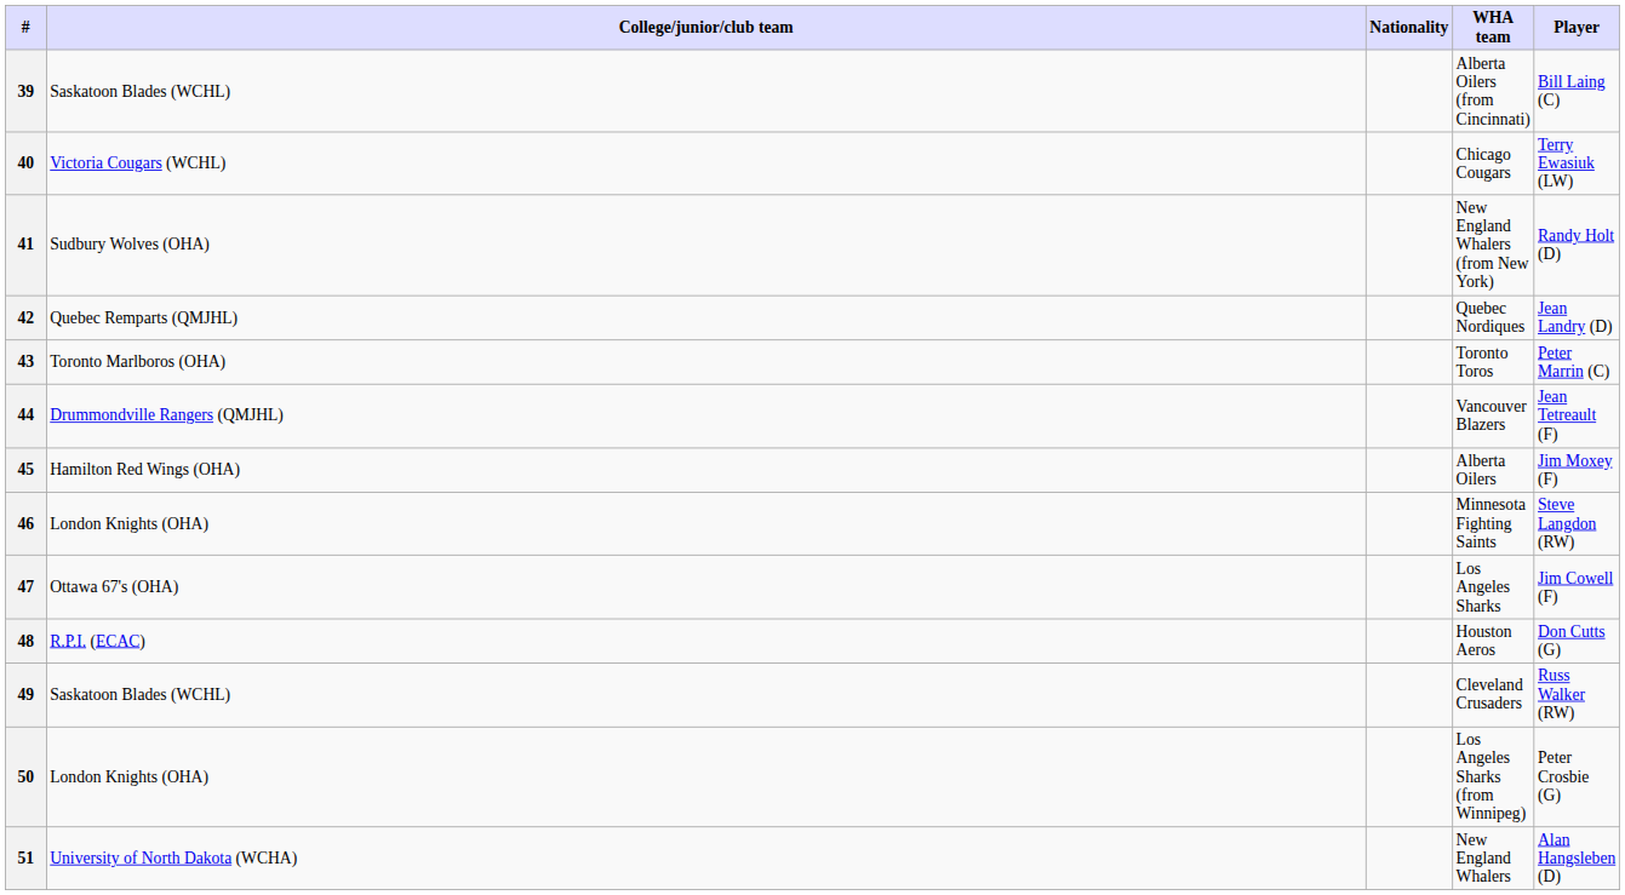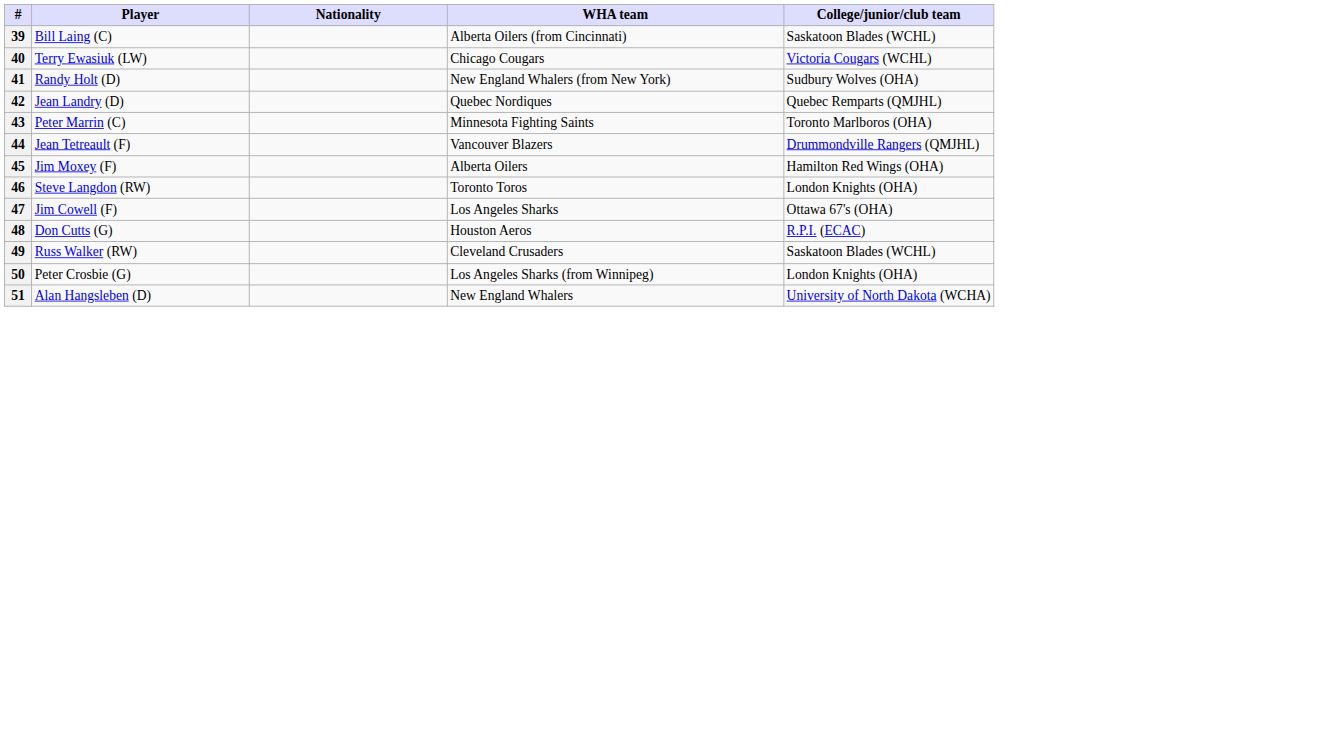 <table class="wikitable">
 <tr>
 <th style="background:#ddf; width:2.75%;">#</th>
-<th style="background:#ddf; width:100.0%;">College/junior/club team</th>
+<th style="background:#ddf; width:22.0%;">Player</th>
 <th style="background:#ddf; width:20.0%;">Nationality</th>
 <th style="background:#ddf; width:34.0%;">WHA team</th>
-<th style="background:#ddf; width:22.0%;">Player</th>
+<th style="background:#ddf; width:100.0%;">College/junior/club team</th>
 </tr>
 <tr>
 <th>39</th>
-<td>Saskatoon Blades (WCHL)</td>
+<td><a href='#'>Bill Laing</a> (C)</td>
 <td></td>
 <td>Alberta Oilers (from Cincinnati)</td>
-<td><a href='#'>Bill Laing</a> (C)</td>
+<td>Saskatoon Blades (WCHL)</td>
 </tr>
 <tr>
 <th>40</th>
-<td><a href='#'>Victoria Cougars</a> (WCHL)</td>
+<td><a href='#'>Terry Ewasiuk</a> (LW)</td>
 <td></td>
 <td>Chicago Cougars</td>
-<td><a href='#'>Terry Ewasiuk</a> (LW)</td>
+<td><a href='#'>Victoria Cougars</a> (WCHL)</td>
 </tr>
 <tr>
 <th>41</th>
-<td>Sudbury Wolves (OHA)</td>
+<td><a href='#'>Randy Holt</a> (D)</td>
 <td></td>
 <td>New England Whalers (from New York)</td>
-<td><a href='#'>Randy Holt</a> (D)</td>
+<td>Sudbury Wolves (OHA)</td>
 </tr>
 <tr>
 <th>42</th>
-<td>Quebec Remparts (QMJHL)</td>
+<td><a href='#'>Jean Landry</a> (D)</td>
 <td></td>
 <td>Quebec Nordiques</td>
-<td><a href='#'>Jean Landry</a> (D)</td>
+<td>Quebec Remparts (QMJHL)</td>
 </tr>
 <tr>
 <th>43</th>
+<td><a href='#'>Peter Marrin</a> (C)</td>
+<td></td>
+<td>Minnesota Fighting Saints</td>
 <td>Toronto Marlboros (OHA)</td>
-<td></td>
-<td>Toronto Toros</td>
-<td><a href='#'>Peter Marrin</a> (C)</td>
 </tr>
 <tr>
 <th>44</th>
-<td><a href='#'>Drummondville Rangers</a> (QMJHL)</td>
+<td><a href='#'>Jean Tetreault</a> (F)</td>
 <td></td>
 <td>Vancouver Blazers</td>
-<td><a href='#'>Jean Tetreault</a> (F)</td>
+<td><a href='#'>Drummondville Rangers</a> (QMJHL)</td>
 </tr>
 <tr>
 <th>45</th>
-<td>Hamilton Red Wings (OHA)</td>
+<td><a href='#'>Jim Moxey</a> (F)</td>
 <td></td>
 <td>Alberta Oilers</td>
-<td><a href='#'>Jim Moxey</a> (F)</td>
+<td>Hamilton Red Wings (OHA)</td>
 </tr>
 <tr>
 <th>46</th>
+<td><a href='#'>Steve Langdon</a> (RW)</td>
+<td></td>
+<td>Toronto Toros</td>
 <td>London Knights (OHA)</td>
-<td></td>
-<td>Minnesota Fighting Saints</td>
-<td><a href='#'>Steve Langdon</a> (RW)</td>
 </tr>
 <tr>
 <th>47</th>
-<td>Ottawa 67's (OHA)</td>
+<td><a href='#'>Jim Cowell</a> (F)</td>
 <td></td>
 <td>Los Angeles Sharks</td>
-<td><a href='#'>Jim Cowell</a> (F)</td>
+<td>Ottawa 67's (OHA)</td>
 </tr>
 <tr>
 <th>48</th>
-<td><a href='#'>R.P.I.</a> (<a href='#'>ECAC</a>)</td>
+<td><a href='#'>Don Cutts</a> (G)</td>
 <td></td>
 <td>Houston Aeros</td>
-<td><a href='#'>Don Cutts</a> (G)</td>
+<td><a href='#'>R.P.I.</a> (<a href='#'>ECAC</a>)</td>
 </tr>
 <tr>
 <th>49</th>
-<td>Saskatoon Blades (WCHL)</td>
+<td><a href='#'>Russ Walker</a> (RW)</td>
 <td></td>
 <td>Cleveland Crusaders</td>
-<td><a href='#'>Russ Walker</a> (RW)</td>
+<td>Saskatoon Blades (WCHL)</td>
 </tr>
 <tr>
 <th>50</th>
-<td>London Knights (OHA)</td>
+<td>Peter Crosbie (G)</td>
 <td></td>
 <td>Los Angeles Sharks (from Winnipeg)</td>
-<td>Peter Crosbie (G)</td>
+<td>London Knights (OHA)</td>
 </tr>
 <tr>
 <th>51</th>
-<td><a href='#'>University of North Dakota</a> (WCHA)</td>
+<td><a href='#'>Alan Hangsleben</a> (D)</td>
 <td></td>
 <td>New England Whalers</td>
-<td><a href='#'>Alan Hangsleben</a> (D)</td>
+<td><a href='#'>University of North Dakota</a> (WCHA)</td>
 </tr>
 </table>
